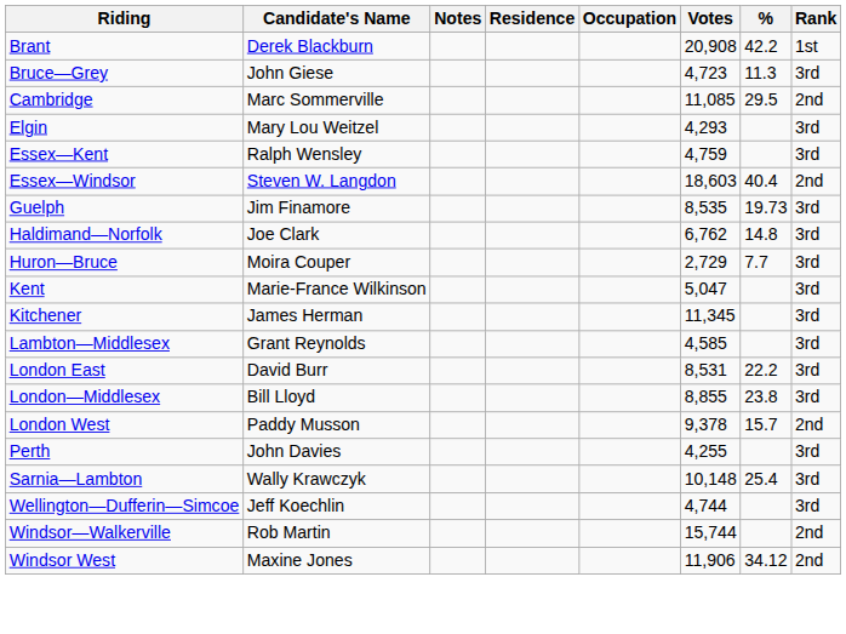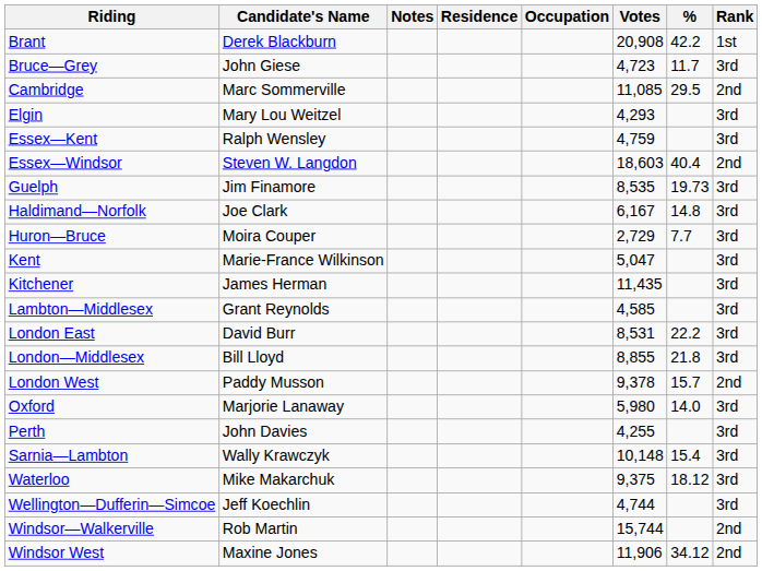 <table class="wikitable sortable">
 <tr>
 <th>Riding<br></th>
 <th>Candidate's Name</th>
 <th>Notes</th>
 <th>Residence</th>
 <th>Occupation</th>
 <th>Votes</th>
 <th>%</th>
 <th>Rank</th>
 </tr>
 <tr>
 <td><a href='#'>Brant</a></td>
 <td><a href='#'>Derek Blackburn</a></td>
 <td></td>
 <td></td>
 <td></td>
 <td>20,908</td>
 <td>42.2</td>
 <td>1st</td>
 </tr>
 <tr>
 <td><a href='#'>Bruce—Grey</a></td>
 <td>John Giese</td>
 <td></td>
 <td></td>
 <td></td>
 <td>4,723</td>
-<td>11.3</td>
+<td>11.7</td>
 <td>3rd</td>
 </tr>
 <tr>
 <td><a href='#'>Cambridge</a></td>
 <td>Marc Sommerville</td>
 <td></td>
 <td></td>
 <td></td>
 <td>11,085</td>
 <td>29.5</td>
 <td>2nd</td>
 </tr>
 <tr>
 <td><a href='#'>Elgin</a></td>
 <td>Mary Lou Weitzel</td>
 <td></td>
 <td></td>
 <td></td>
 <td>4,293</td>
 <td></td>
 <td>3rd</td>
 </tr>
 <tr>
 <td><a href='#'>Essex—Kent</a></td>
 <td>Ralph Wensley</td>
 <td></td>
 <td></td>
 <td></td>
 <td>4,759</td>
 <td></td>
 <td>3rd</td>
 </tr>
 <tr>
 <td><a href='#'>Essex—Windsor</a></td>
 <td><a href='#'>Steven W. Langdon</a></td>
 <td></td>
 <td></td>
 <td></td>
 <td>18,603</td>
 <td>40.4</td>
 <td>2nd</td>
 </tr>
 <tr>
 <td><a href='#'>Guelph</a></td>
 <td>Jim Finamore</td>
 <td></td>
 <td></td>
 <td></td>
 <td>8,535</td>
 <td>19.73</td>
 <td>3rd</td>
 </tr>
 <tr>
 <td><a href='#'>Haldimand—Norfolk</a></td>
 <td>Joe Clark</td>
 <td></td>
 <td></td>
 <td></td>
-<td>6,762</td>
+<td>6,167</td>
 <td>14.8</td>
 <td>3rd</td>
 </tr>
 <tr>
 <td><a href='#'>Huron—Bruce</a></td>
 <td>Moira Couper</td>
 <td></td>
 <td></td>
 <td></td>
 <td>2,729</td>
 <td>7.7</td>
 <td>3rd</td>
 </tr>
 <tr>
 <td><a href='#'>Kent</a></td>
 <td>Marie-France Wilkinson</td>
 <td></td>
 <td></td>
 <td></td>
 <td>5,047</td>
 <td></td>
 <td>3rd</td>
 </tr>
 <tr>
 <td><a href='#'>Kitchener</a></td>
 <td>James Herman</td>
 <td></td>
 <td></td>
 <td></td>
-<td>11,345</td>
+<td>11,435</td>
 <td></td>
 <td>3rd</td>
 </tr>
 <tr>
 <td><a href='#'>Lambton—Middlesex</a></td>
 <td>Grant Reynolds</td>
 <td></td>
 <td></td>
 <td></td>
 <td>4,585</td>
 <td></td>
 <td>3rd</td>
 </tr>
 <tr>
 <td><a href='#'>London East</a></td>
 <td>David Burr</td>
 <td></td>
 <td></td>
 <td></td>
 <td>8,531</td>
 <td>22.2</td>
 <td>3rd</td>
 </tr>
 <tr>
 <td><a href='#'>London—Middlesex</a></td>
 <td>Bill Lloyd</td>
 <td></td>
 <td></td>
 <td></td>
 <td>8,855</td>
-<td>23.8</td>
+<td>21.8</td>
 <td>3rd</td>
 </tr>
 <tr>
 <td><a href='#'>London West</a></td>
 <td>Paddy Musson</td>
 <td></td>
 <td></td>
 <td></td>
 <td>9,378</td>
 <td>15.7</td>
 <td>2nd</td>
+</tr>
+<tr>
+<td><a href='#'>Oxford</a></td>
+<td>Marjorie Lanaway</td>
+<td></td>
+<td></td>
+<td></td>
+<td>5,980</td>
+<td>14.0</td>
+<td>3rd</td>
 </tr>
 <tr>
 <td><a href='#'>Perth</a></td>
 <td>John Davies</td>
 <td></td>
 <td></td>
 <td></td>
 <td>4,255</td>
 <td></td>
 <td>3rd</td>
 </tr>
 <tr>
 <td><a href='#'>Sarnia—Lambton</a></td>
 <td>Wally Krawczyk</td>
 <td></td>
 <td></td>
 <td></td>
 <td>10,148</td>
-<td>25.4</td>
+<td>15.4</td>
+<td>3rd</td>
+</tr>
+<tr>
+<td><a href='#'>Waterloo</a></td>
+<td>Mike Makarchuk</td>
+<td></td>
+<td></td>
+<td></td>
+<td>9,375</td>
+<td>18.12</td>
 <td>3rd</td>
 </tr>
 <tr>
 <td><a href='#'>Wellington—Dufferin—Simcoe</a></td>
 <td>Jeff Koechlin</td>
 <td></td>
 <td></td>
 <td></td>
 <td>4,744</td>
 <td></td>
 <td>3rd</td>
 </tr>
 <tr>
 <td><a href='#'>Windsor—Walkerville</a></td>
 <td>Rob Martin</td>
 <td></td>
 <td></td>
 <td></td>
 <td>15,744</td>
 <td></td>
 <td>2nd</td>
 </tr>
 <tr>
 <td><a href='#'>Windsor West</a></td>
 <td>Maxine Jones</td>
 <td></td>
 <td></td>
 <td></td>
 <td>11,906</td>
 <td>34.12</td>
 <td>2nd</td>
 </tr>
 </table>
